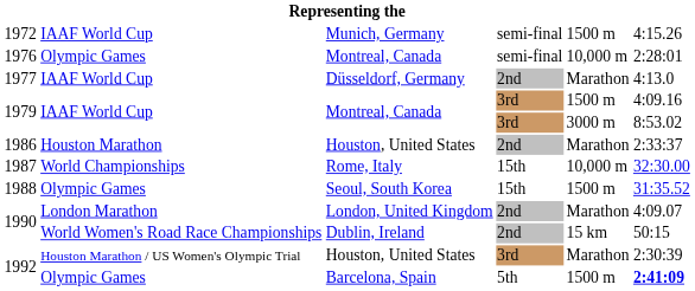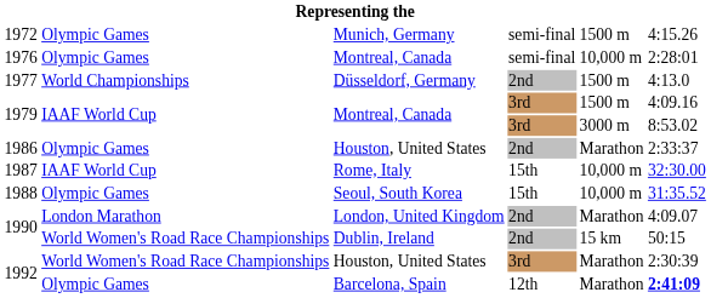 <table>
 <tr>
 <th colspan="6">Representing the </th>
 </tr>
 <tr>
 <td>1972</td>
-<td><a href='#'>IAAF World Cup</a></td>
+<td><a href='#'>Olympic Games</a></td>
 <td><a href='#'>Munich, Germany</a></td>
 <td>semi-final</td>
 <td>1500 m</td>
 <td>4:15.26</td>
 </tr>
 <tr>
 <td>1976</td>
 <td><a href='#'>Olympic Games</a></td>
 <td><a href='#'>Montreal, Canada</a></td>
 <td>semi-final</td>
 <td>10,000 m</td>
 <td>2:28:01</td>
 </tr>
 <tr>
 <td>1977</td>
-<td><a href='#'>IAAF World Cup</a></td>
+<td><a href='#'>World Championships</a></td>
 <td><a href='#'>Düsseldorf, Germany</a></td>
 <td bgcolor="silver">2nd</td>
-<td>Marathon</td>
+<td>1500 m</td>
 <td>4:13.0</td>
 </tr>
 <tr>
 <td rowspan=2>1979</td>
 <td rowspan=2><a href='#'>IAAF World Cup</a></td>
 <td rowspan=2><a href='#'>Montreal, Canada</a></td>
 <td bgcolor="cc9966">3rd</td>
 <td>1500 m</td>
 <td>4:09.16</td>
 </tr>
 <tr>
 <td bgcolor="cc9966">3rd</td>
 <td>3000 m</td>
 <td>8:53.02</td>
 </tr>
 <tr>
 <td>1986</td>
-<td><a href='#'>Houston Marathon</a></td>
+<td><a href='#'>Olympic Games</a></td>
 <td><a href='#'>Houston</a>, United States</td>
 <td bgcolor="silver">2nd</td>
 <td>Marathon</td>
 <td>2:33:37</td>
 </tr>
 <tr>
 <td>1987</td>
-<td><a href='#'>World Championships</a></td>
+<td><a href='#'>IAAF World Cup</a></td>
 <td><a href='#'>Rome, Italy</a></td>
 <td>15th</td>
 <td>10,000 m</td>
 <td><a href='#'>32:30.00</a></td>
 </tr>
 <tr>
 <td>1988</td>
 <td><a href='#'>Olympic Games</a></td>
 <td><a href='#'>Seoul, South Korea</a></td>
 <td>15th</td>
-<td>1500 m</td>
+<td>10,000 m</td>
 <td><a href='#'>31:35.52</a></td>
 </tr>
 <tr>
 <td rowspan=2>1990</td>
 <td><a href='#'>London Marathon</a></td>
 <td><a href='#'>London, United Kingdom</a></td>
 <td bgcolor="silver">2nd</td>
 <td>Marathon</td>
 <td>4:09.07</td>
 </tr>
 <tr>
 <td><a href='#'>World Women's Road Race Championships</a></td>
 <td><a href='#'>Dublin, Ireland</a></td>
 <td bgcolor="silver">2nd</td>
 <td>15 km</td>
 <td>50:15</td>
 </tr>
 <tr>
 <td rowspan=2>1992</td>
-<td><small><a href='#'>Houston Marathon</a> / US Women's Olympic Trial</small></td>
+<td><a href='#'>World Women's Road Race Championships</a></td>
 <td>Houston, United States</td>
 <td bgcolor="cc9966">3rd</td>
 <td>Marathon</td>
 <td>2:30:39</td>
 </tr>
 <tr>
 <td><a href='#'>Olympic Games</a></td>
 <td><a href='#'>Barcelona, Spain</a></td>
-<td>5th</td>
-<td>1500 m</td>
+<td>12th</td>
+<td>Marathon</td>
 <td><strong><a href='#'>2:41:09</a></strong></td>
 </tr>
 </table>
